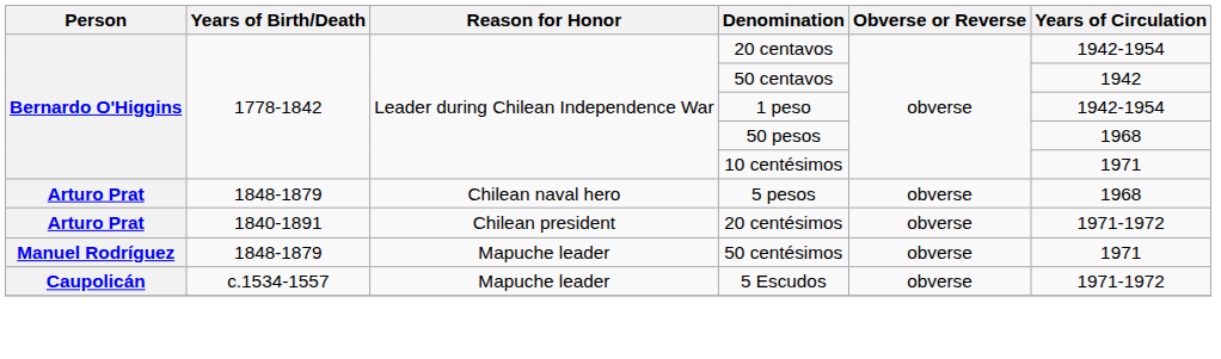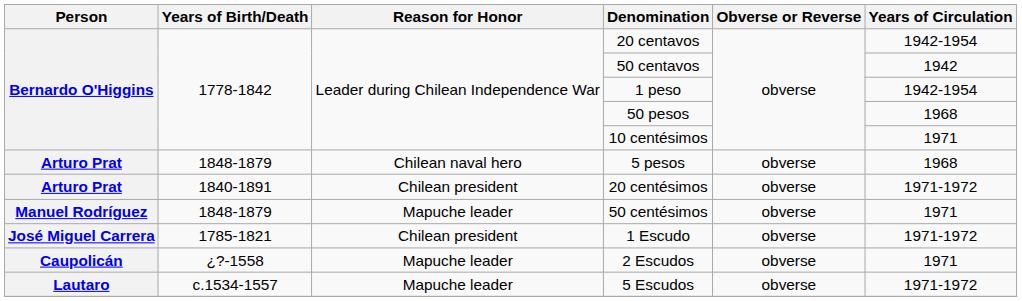 <table class="wikitable" style="font-size:95%; text-align:center;">
 <tr>
 <th>Person</th>
 <th>Years of Birth/Death</th>
 <th>Reason for Honor</th>
 <th>Denomination</th>
 <th>Obverse or Reverse</th>
 <th>Years of Circulation</th>
 </tr>
 <tr>
 <th rowspan="5"><a href='#'>Bernardo O'Higgins</a></th>
 <td rowspan="5">1778-1842</td>
 <td rowspan="5">Leader during Chilean Independence War</td>
 <td>20 centavos</td>
 <td rowspan="5">obverse</td>
 <td>1942-1954</td>
 </tr>
 <tr>
 <td>50 centavos</td>
 <td>1942</td>
 </tr>
 <tr>
 <td>1 peso</td>
 <td>1942-1954</td>
 </tr>
 <tr>
 <td>50 pesos</td>
 <td>1968</td>
 </tr>
 <tr>
 <td>10 centésimos</td>
 <td>1971</td>
 </tr>
 <tr>
 <th rowspan="1"><a href='#'>Arturo Prat</a></th>
 <td rowspan="1">1848-1879</td>
 <td rowspan="1">Chilean naval hero</td>
 <td>5 pesos</td>
 <td rowspan="1">obverse</td>
 <td>1968</td>
 </tr>
 <tr>
 <th rowspan="1"><a href='#'>Arturo Prat</a></th>
 <td rowspan="1">1840-1891</td>
 <td rowspan="1">Chilean president</td>
 <td>20 centésimos</td>
 <td rowspan="1">obverse</td>
 <td>1971-1972</td>
 </tr>
 <tr>
 <th rowspan="1"><a href='#'>Manuel Rodríguez</a></th>
 <td rowspan="1">1848-1879</td>
 <td rowspan="1">Mapuche leader</td>
 <td>50 centésimos</td>
 <td rowspan="1">obverse</td>
 <td>1971</td>
 </tr>
 <tr>
+<th rowspan="1"><a href='#'>José Miguel Carrera</a></th>
+<td rowspan="1">1785-1821</td>
+<td rowspan="1">Chilean president</td>
+<td>1 Escudo</td>
+<td rowspan="1">obverse</td>
+<td>1971-1972</td>
+</tr>
+<tr>
 <th rowspan="1"><a href='#'>Caupolicán</a></th>
+<td rowspan="1">¿?-1558</td>
+<td rowspan="1">Mapuche leader</td>
+<td>2 Escudos</td>
+<td rowspan="1">obverse</td>
+<td>1971</td>
+</tr>
+<tr>
+<th rowspan="1"><a href='#'>Lautaro</a></th>
 <td rowspan="1">c.1534-1557</td>
 <td rowspan="1">Mapuche leader</td>
 <td>5 Escudos</td>
 <td rowspan="1">obverse</td>
 <td>1971-1972</td>
 </tr>
 <tr>
 </tr>
 </table>
